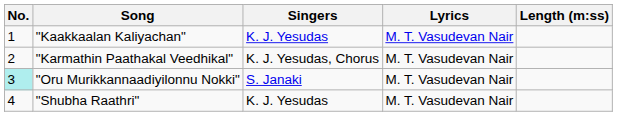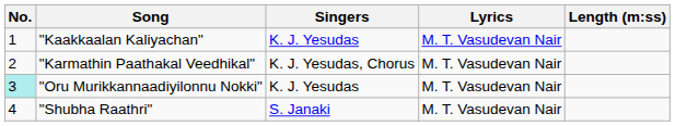 <table class="wikitable" style="font-size:95%;">
 <tr>
 <th>No.</th>
 <th>Song</th>
 <th>Singers</th>
 <th>Lyrics</th>
 <th>Length (m:ss)</th>
 </tr>
 <tr>
 <td>1</td>
 <td>"Kaakkaalan Kaliyachan"</td>
 <td><a href='#'>K. J. Yesudas</a></td>
 <td><a href='#'>M. T. Vasudevan Nair</a></td>
 <td></td>
 </tr>
 <tr>
 <td>2</td>
 <td>"Karmathin Paathakal Veedhikal"</td>
 <td>K. J. Yesudas, Chorus</td>
 <td>M. T. Vasudevan Nair</td>
 <td></td>
 </tr>
 <tr>
 <td style="background: paleturquoise;">3</td>
 <td>"Oru Murikkannaadiyilonnu Nokki"</td>
-<td><a href='#'>S. Janaki</a></td>
+<td>K. J. Yesudas</td>
 <td>M. T. Vasudevan Nair</td>
 <td></td>
 </tr>
 <tr>
 <td>4</td>
 <td>"Shubha Raathri"</td>
-<td>K. J. Yesudas</td>
+<td><a href='#'>S. Janaki</a></td>
 <td>M. T. Vasudevan Nair</td>
 <td></td>
 </tr>
 </table>
